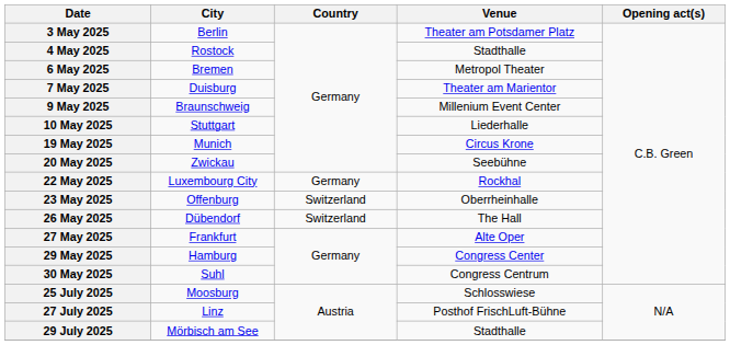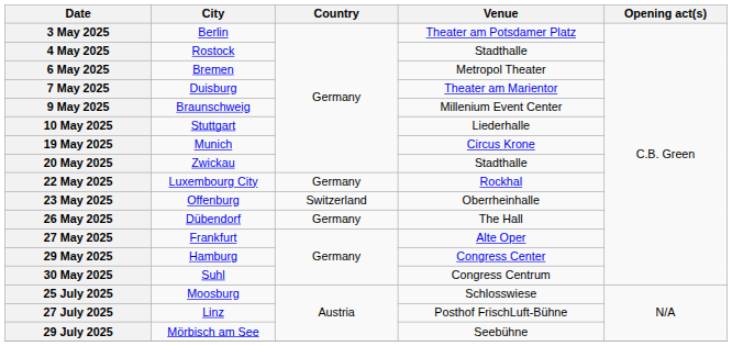 <table class="wikitable plainrowheaders" style="text-align:center;">
 <tr>
 <th scope="col" style="width:12em;">Date</th>
 <th scope="col" style="width:10em;">City</th>
 <th scope="col" style="width:10em;">Country</th>
 <th scope="col" style="width:17em;">Venue</th>
 <th scope="col" style="width:10em;">Opening act(s)</th>
 </tr>
 <tr>
 <th scope="row" style="text-align:center;">3 May 2025</th>
 <td><a href='#'>Berlin</a></td>
 <td rowspan="8">Germany</td>
 <td><a href='#'>Theater am Potsdamer Platz</a></td>
 <td rowspan="14">C.B. Green</td>
 </tr>
 <tr>
 <th scope="row" style="text-align:center;">4 May 2025</th>
 <td><a href='#'>Rostock</a></td>
 <td>Stadthalle</td>
 </tr>
 <tr>
 <th scope="row" style="text-align:center;">6 May 2025</th>
 <td><a href='#'>Bremen</a></td>
 <td>Metropol Theater</td>
 </tr>
 <tr>
 <th scope="row" style="text-align:center;">7 May 2025</th>
 <td><a href='#'>Duisburg</a></td>
 <td><a href='#'>Theater am Marientor</a></td>
 </tr>
 <tr>
 <th scope="row" style="text-align:center;">9 May 2025</th>
 <td><a href='#'>Braunschweig</a></td>
 <td>Millenium Event Center</td>
 </tr>
 <tr>
 <th scope="row" style="text-align:center;">10 May 2025</th>
 <td><a href='#'>Stuttgart</a></td>
 <td>Liederhalle</td>
 </tr>
 <tr>
 <th scope="row" style="text-align:center;">19 May 2025</th>
 <td><a href='#'>Munich</a></td>
 <td><a href='#'>Circus Krone</a></td>
 </tr>
 <tr>
 <th scope="row" style="text-align:center;">20 May 2025</th>
 <td><a href='#'>Zwickau</a></td>
-<td>Seebühne</td>
+<td>Stadthalle</td>
 </tr>
 <tr>
 <th scope="row" style="text-align:center;">22 May 2025</th>
 <td><a href='#'>Luxembourg City</a></td>
 <td>Germany</td>
 <td><a href='#'>Rockhal</a></td>
 </tr>
 <tr>
 <th scope="row" style="text-align:center;">23 May 2025</th>
 <td><a href='#'>Offenburg</a></td>
 <td>Switzerland</td>
 <td>Oberrheinhalle</td>
 </tr>
 <tr>
 <th scope="row" style="text-align:center;">26 May 2025</th>
 <td><a href='#'>Dübendorf</a></td>
-<td>Switzerland</td>
+<td>Germany</td>
 <td>The Hall</td>
 </tr>
 <tr>
 <th scope="row" style="text-align:center;">27 May 2025</th>
 <td><a href='#'>Frankfurt</a></td>
 <td rowspan="3">Germany</td>
 <td><a href='#'>Alte Oper</a></td>
 </tr>
 <tr>
 <th scope="row" style="text-align:center;">29 May 2025</th>
 <td><a href='#'>Hamburg</a></td>
 <td><a href='#'>Congress Center</a></td>
 </tr>
 <tr>
 <th scope="row" style="text-align:center;">30 May 2025</th>
 <td><a href='#'>Suhl</a></td>
 <td>Congress Centrum</td>
 </tr>
 <tr>
 <th scope="row" style="text-align:center;">25 July 2025</th>
 <td><a href='#'>Moosburg</a></td>
 <td rowspan="3">Austria</td>
 <td>Schlosswiese</td>
 <td rowspan="3">N/A</td>
 </tr>
 <tr>
 <th scope="row" style="text-align:center;">27 July 2025</th>
 <td><a href='#'>Linz</a></td>
 <td>Posthof FrischLuft-Bühne</td>
 </tr>
 <tr>
 <th scope="row" style="text-align:center;">29 July 2025</th>
 <td><a href='#'>Mörbisch am See</a></td>
-<td>Stadthalle</td>
+<td>Seebühne</td>
 </tr>
 <tr>
 </tr>
 </table>
